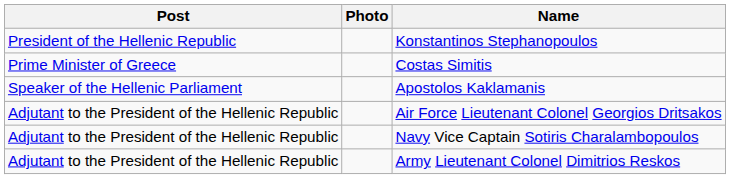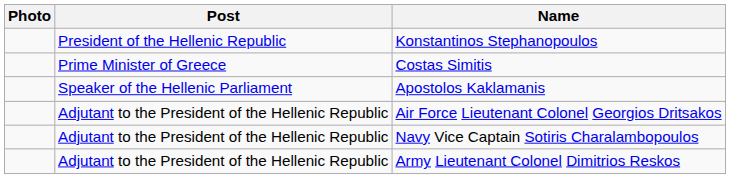 <table class=wikitable>
 <tr>
+<th>Photo</th>
 <th>Post</th>
-<th>Photo</th>
 <th>Name</th>
 </tr>
 <tr>
+<td></td>
 <td><a href='#'>President of the Hellenic Republic</a></td>
-<td></td>
 <td><a href='#'>Konstantinos Stephanopoulos</a></td>
 </tr>
 <tr>
+<td></td>
 <td><a href='#'>Prime Minister of Greece</a></td>
-<td></td>
 <td><a href='#'>Costas Simitis</a></td>
 </tr>
 <tr>
+<td></td>
 <td><a href='#'>Speaker of the Hellenic Parliament</a></td>
-<td></td>
 <td><a href='#'>Apostolos Kaklamanis</a></td>
 </tr>
 <tr>
+<td></td>
 <td><a href='#'>Adjutant</a> to the President of the Hellenic Republic</td>
-<td></td>
 <td><a href='#'>Air Force</a> <a href='#'>Lieutenant Colonel</a> <a href='#'>Georgios Dritsakos</a></td>
 </tr>
 <tr>
+<td></td>
 <td><a href='#'>Adjutant</a> to the President of the Hellenic Republic</td>
-<td></td>
 <td><a href='#'>Navy</a> Vice Captain <a href='#'>Sotiris Charalambopoulos</a></td>
 </tr>
 <tr>
+<td></td>
 <td><a href='#'>Adjutant</a> to the President of the Hellenic Republic</td>
-<td></td>
 <td><a href='#'>Army</a> <a href='#'>Lieutenant Colonel</a> <a href='#'>Dimitrios Reskos</a></td>
 </tr>
 </table>
